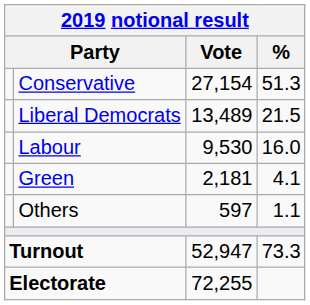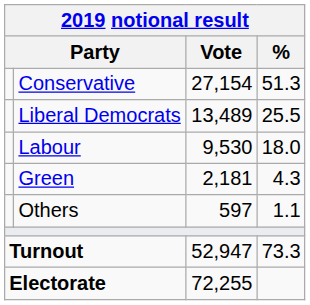 <table class="wikitable">
 <tr>
 <th colspan="4"><a href='#'>2019</a> <a href='#'>notional result</a></th>
 </tr>
 <tr>
 <th bgcolor="#DDDDFF" width="130px" colspan="2">Party</th>
 <th bgcolor="#DDDDFF" width="50px">Vote</th>
 <th bgcolor="#DDDDFF" width="30px">%</th>
 </tr>
 <tr>
 <td></td>
 <td><a href='#'>Conservative</a></td>
 <td align=right>27,154</td>
 <td align=right>51.3</td>
 </tr>
 <tr>
 <td></td>
 <td><a href='#'>Liberal Democrats</a></td>
 <td align=right>13,489</td>
-<td align=right>21.5</td>
+<td align=right>25.5</td>
 </tr>
 <tr>
 <td></td>
 <td><a href='#'>Labour</a></td>
 <td align=right>9,530</td>
-<td align=right>16.0</td>
+<td align=right>18.0</td>
 </tr>
 <tr>
 <td></td>
 <td><a href='#'>Green</a></td>
 <td align=right>2,181</td>
-<td align=right>4.1</td>
+<td align=right>4.3</td>
 </tr>
 <tr>
 <td></td>
 <td>Others</td>
 <td align=right>597</td>
 <td align=right>1.1</td>
 </tr>
 <tr>
 <td colspan="4" bgcolor="#EAECF0"></td>
 </tr>
 <tr>
 <td colspan="2"><strong>Turnout</strong></td>
 <td align=right>52,947</td>
 <td align=right>73.3</td>
 </tr>
 <tr>
 <td colspan="2"><strong>Electorate</strong></td>
 <td align=right>72,255</td>
 </tr>
 </table>
